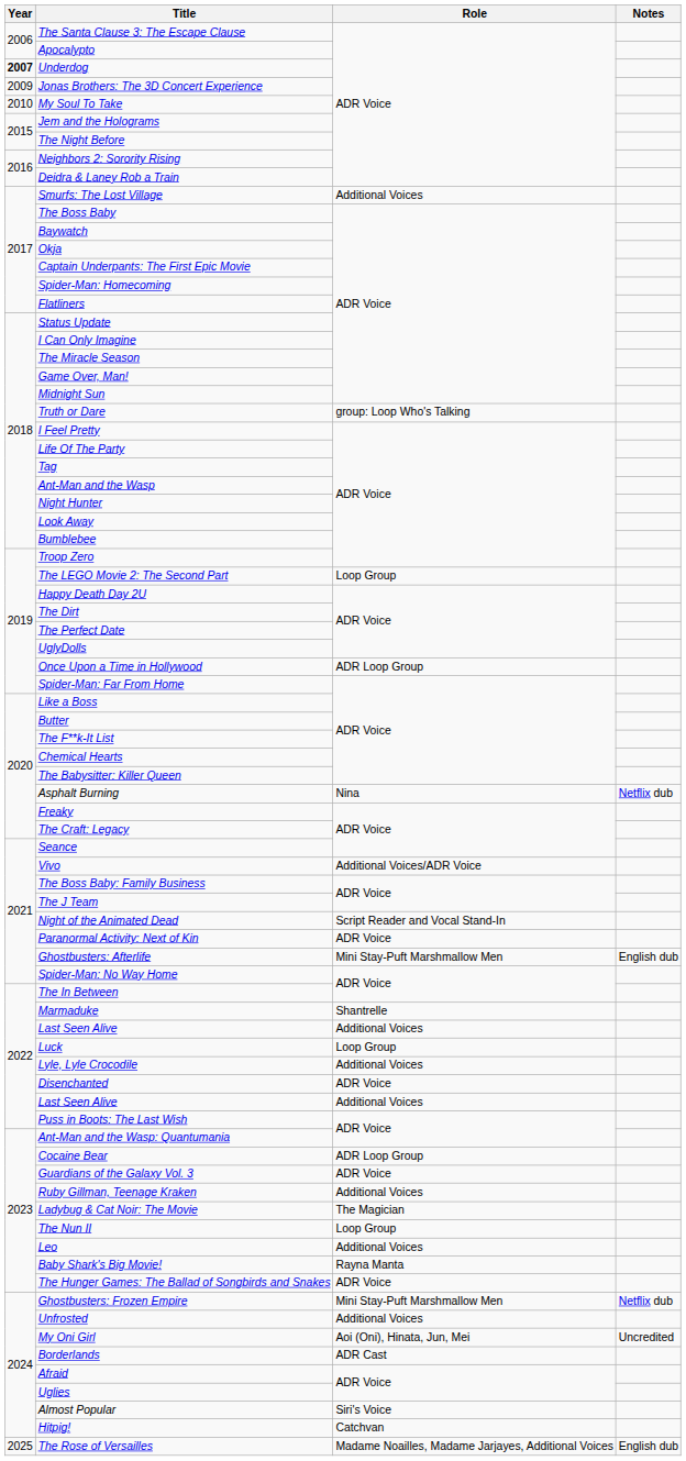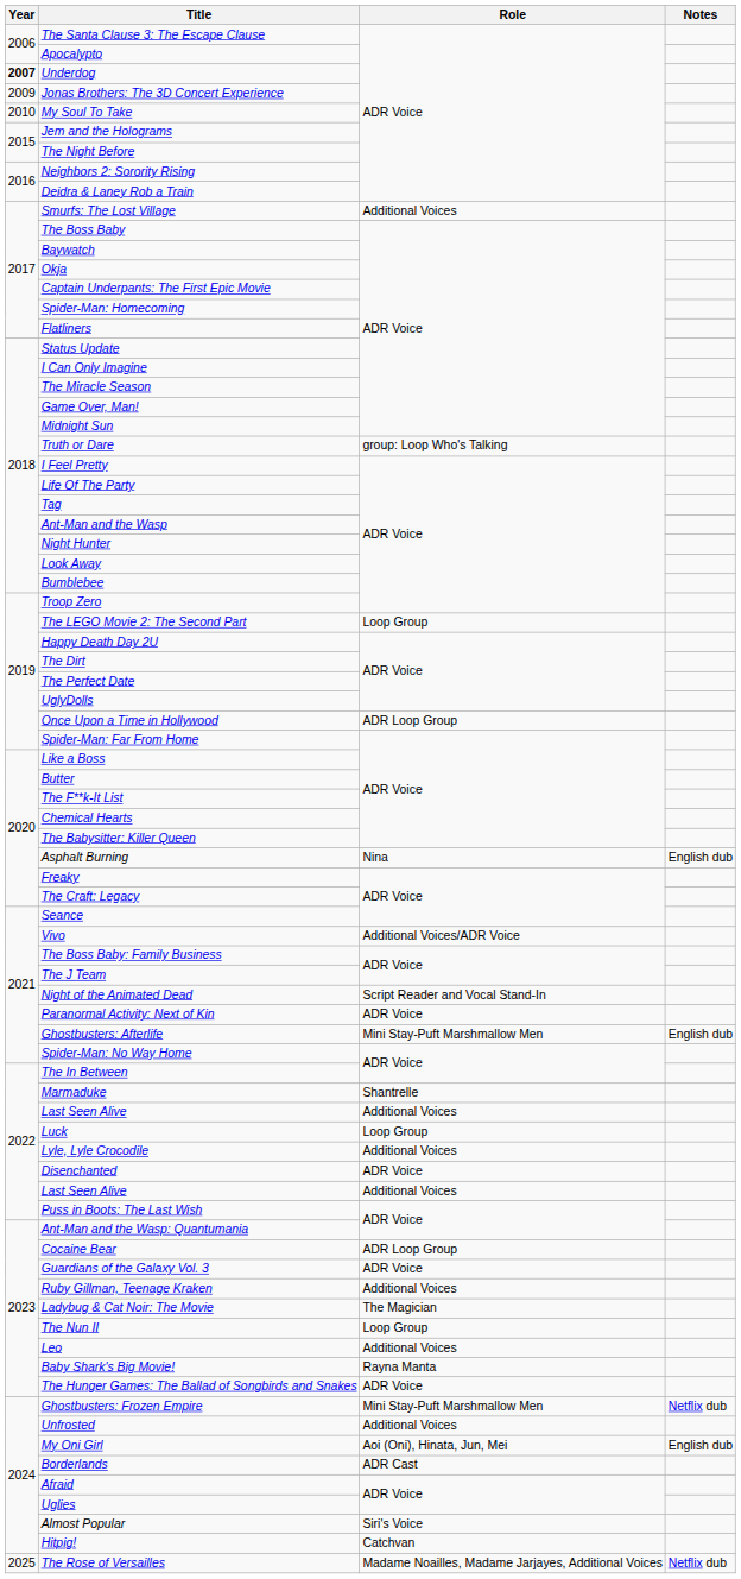 <table class="wikitable sortable">
 <tr>
 <th>Year</th>
 <th>Title</th>
 <th>Role</th>
 <th class="unsortable">Notes</th>
 </tr>
 <tr>
 <td rowspan="2">2006</td>
 <td><em><a href='#'>The Santa Clause 3: The Escape Clause</a></em></td>
 <td rowspan="9">ADR Voice</td>
 <td></td>
 </tr>
 <tr>
 <td><em><a href='#'>Apocalypto</a></em></td>
 <td></td>
 </tr>
 <tr>
 <td><strong>2007</strong></td>
 <td><em><a href='#'>Underdog</a></em></td>
 <td></td>
 </tr>
 <tr>
 <td>2009</td>
 <td><em><a href='#'>Jonas Brothers: The 3D Concert Experience</a></em></td>
 <td></td>
 </tr>
 <tr>
 <td>2010</td>
 <td><em><a href='#'>My Soul To Take</a></em></td>
 <td></td>
 </tr>
 <tr>
 <td rowspan="2">2015</td>
 <td><em><a href='#'>Jem and the Holograms</a></em></td>
 <td></td>
 </tr>
 <tr>
 <td><em><a href='#'>The Night Before</a></em></td>
 <td></td>
 </tr>
 <tr>
 <td rowspan="2">2016</td>
 <td><em><a href='#'>Neighbors 2: Sorority Rising</a></em></td>
 <td></td>
 </tr>
 <tr>
 <td><em><a href='#'>Deidra & Laney Rob a Train</a></em></td>
 <td></td>
 </tr>
 <tr>
 <td rowspan="7">2017</td>
 <td><em><a href='#'>Smurfs: The Lost Village</a></em></td>
 <td>Additional Voices</td>
 <td></td>
 </tr>
 <tr>
 <td><em><a href='#'>The Boss Baby</a></em></td>
 <td rowspan="11">ADR Voice</td>
 <td></td>
 </tr>
 <tr>
 <td><em><a href='#'>Baywatch</a></em></td>
 <td></td>
 </tr>
 <tr>
 <td><em><a href='#'>Okja</a></em></td>
 <td></td>
 </tr>
 <tr>
 <td><em><a href='#'>Captain Underpants: The First Epic Movie</a></em></td>
 <td></td>
 </tr>
 <tr>
 <td><em><a href='#'>Spider-Man: Homecoming</a></em></td>
 <td></td>
 </tr>
 <tr>
 <td><em><a href='#'>Flatliners</a></em></td>
 <td></td>
 </tr>
 <tr>
 <td rowspan="13">2018</td>
 <td><em><a href='#'>Status Update</a></em></td>
 <td></td>
 </tr>
 <tr>
 <td><em><a href='#'>I Can Only Imagine</a></em></td>
 <td></td>
 </tr>
 <tr>
 <td><em><a href='#'>The Miracle Season</a></em></td>
 <td></td>
 </tr>
 <tr>
 <td><em><a href='#'>Game Over, Man!</a></em></td>
 <td></td>
 </tr>
 <tr>
 <td><em><a href='#'>Midnight Sun</a></em></td>
 <td></td>
 </tr>
 <tr>
 <td><em><a href='#'>Truth or Dare</a></em></td>
 <td>group: Loop Who's Talking</td>
 <td></td>
 </tr>
 <tr>
 <td><em><a href='#'>I Feel Pretty</a></em></td>
 <td rowspan="8">ADR Voice</td>
 <td></td>
 </tr>
 <tr>
 <td><em><a href='#'>Life Of The Party</a></em></td>
 <td></td>
 </tr>
 <tr>
 <td><em><a href='#'>Tag</a></em></td>
 <td></td>
 </tr>
 <tr>
 <td><em><a href='#'>Ant-Man and the Wasp</a></em></td>
 <td></td>
 </tr>
 <tr>
 <td><em><a href='#'>Night Hunter</a></em></td>
 <td></td>
 </tr>
 <tr>
 <td><em><a href='#'>Look Away</a></em></td>
 <td></td>
 </tr>
 <tr>
 <td><em><a href='#'>Bumblebee</a></em></td>
 <td></td>
 </tr>
 <tr>
 <td rowspan="8">2019</td>
 <td><em><a href='#'>Troop Zero</a></em></td>
 <td></td>
 </tr>
 <tr>
 <td><em><a href='#'>The LEGO Movie 2: The Second Part</a></em></td>
 <td>Loop Group</td>
 <td></td>
 </tr>
 <tr>
 <td><em><a href='#'>Happy Death Day 2U</a></em></td>
 <td rowspan="4">ADR Voice</td>
 <td></td>
 </tr>
 <tr>
 <td><em><a href='#'>The Dirt</a></em></td>
 <td></td>
 </tr>
 <tr>
 <td><em><a href='#'>The Perfect Date</a></em></td>
 <td></td>
 </tr>
 <tr>
 <td><em><a href='#'>UglyDolls</a></em></td>
 <td></td>
 </tr>
 <tr>
 <td><em><a href='#'>Once Upon a Time in Hollywood</a></em></td>
 <td>ADR Loop Group</td>
 <td></td>
 </tr>
 <tr>
 <td><em><a href='#'>Spider-Man: Far From Home</a></em></td>
 <td rowspan="6">ADR Voice</td>
 <td></td>
 </tr>
 <tr>
 <td rowspan="8">2020</td>
 <td><em><a href='#'>Like a Boss</a></em></td>
 <td></td>
 </tr>
 <tr>
 <td><em><a href='#'>Butter</a></em></td>
 <td></td>
 </tr>
 <tr>
 <td><em><a href='#'>The F**k-It List</a></em></td>
 <td></td>
 </tr>
 <tr>
 <td><em><a href='#'>Chemical Hearts</a></em></td>
 <td></td>
 </tr>
 <tr>
 <td><em><a href='#'>The Babysitter: Killer Queen</a></em></td>
 <td></td>
 </tr>
 <tr>
 <td><em>Asphalt Burning</em></td>
 <td>Nina</td>
-<td><a href='#'>Netflix</a> dub</td>
+<td>English dub</td>
 </tr>
 <tr>
 <td><em><a href='#'>Freaky</a></em></td>
 <td rowspan="3">ADR Voice</td>
 <td></td>
 </tr>
 <tr>
 <td><em><a href='#'>The Craft: Legacy</a></em></td>
 <td></td>
 </tr>
 <tr>
 <td rowspan="8">2021</td>
 <td><em><a href='#'>Seance</a></em></td>
 <td></td>
 </tr>
 <tr>
 <td><em><a href='#'>Vivo</a></em></td>
 <td>Additional Voices/ADR Voice</td>
 <td></td>
 </tr>
 <tr>
 <td><em><a href='#'>The Boss Baby: Family Business</a></em></td>
 <td rowspan="2">ADR Voice</td>
 <td></td>
 </tr>
 <tr>
 <td><em><a href='#'>The J Team</a></em></td>
 <td></td>
 </tr>
 <tr>
 <td><em><a href='#'>Night of the Animated Dead</a></em></td>
 <td>Script Reader and Vocal Stand-In</td>
 <td></td>
 </tr>
 <tr>
 <td><em><a href='#'>Paranormal Activity: Next of Kin</a></em></td>
 <td>ADR Voice</td>
 <td></td>
 </tr>
 <tr>
 <td><em><a href='#'>Ghostbusters: Afterlife</a></em></td>
 <td>Mini Stay-Puft Marshmallow Men</td>
 <td>English dub</td>
 </tr>
 <tr>
 <td><em><a href='#'>Spider-Man: No Way Home</a></em></td>
 <td rowspan="2">ADR Voice</td>
 <td></td>
 </tr>
 <tr>
 <td rowspan="8">2022</td>
 <td><em><a href='#'>The In Between</a></em></td>
 <td></td>
 </tr>
 <tr>
 <td><em><a href='#'>Marmaduke</a></em></td>
 <td>Shantrelle</td>
 <td></td>
 </tr>
 <tr>
 <td><em><a href='#'>Last Seen Alive</a></em></td>
 <td>Additional Voices</td>
 <td></td>
 </tr>
 <tr>
 <td><em><a href='#'>Luck</a></em></td>
 <td>Loop Group</td>
 <td></td>
 </tr>
 <tr>
 <td><em><a href='#'>Lyle, Lyle Crocodile</a></em></td>
 <td>Additional Voices</td>
 <td></td>
 </tr>
 <tr>
 <td><em><a href='#'>Disenchanted</a></em></td>
 <td>ADR Voice</td>
 <td></td>
 </tr>
 <tr>
 <td><em><a href='#'>Last Seen Alive</a></em></td>
 <td>Additional Voices</td>
 <td></td>
 </tr>
 <tr>
 <td><em><a href='#'>Puss in Boots: The Last Wish</a></em></td>
 <td rowspan="2">ADR Voice</td>
 <td></td>
 </tr>
 <tr>
 <td rowspan="9">2023</td>
 <td><em><a href='#'>Ant-Man and the Wasp: Quantumania</a></em></td>
 <td></td>
 </tr>
 <tr>
 <td><em><a href='#'>Cocaine Bear</a></em></td>
 <td>ADR Loop Group</td>
 <td></td>
 </tr>
 <tr>
 <td><em><a href='#'>Guardians of the Galaxy Vol. 3</a></em></td>
 <td>ADR Voice</td>
 <td></td>
 </tr>
 <tr>
 <td><em><a href='#'>Ruby Gillman, Teenage Kraken</a></em></td>
 <td>Additional Voices</td>
 <td></td>
 </tr>
 <tr>
 <td><em><a href='#'>Ladybug & Cat Noir: The Movie</a></em></td>
 <td>The Magician</td>
 <td></td>
 </tr>
 <tr>
 <td><em><a href='#'>The Nun II</a></em></td>
 <td>Loop Group</td>
 <td></td>
 </tr>
 <tr>
 <td><em><a href='#'> Leo</a></em></td>
 <td>Additional Voices</td>
 <td></td>
 </tr>
 <tr>
 <td><em><a href='#'>Baby Shark's Big Movie!</a></em></td>
 <td>Rayna Manta</td>
 <td></td>
 </tr>
 <tr>
 <td><em><a href='#'>The Hunger Games: The Ballad of Songbirds and Snakes</a></em></td>
 <td>ADR Voice</td>
 <td></td>
 </tr>
 <tr>
 <td rowspan="8">2024</td>
 <td><em><a href='#'>Ghostbusters: Frozen Empire</a></em></td>
 <td>Mini Stay-Puft Marshmallow Men</td>
 <td><a href='#'>Netflix</a> dub</td>
 </tr>
 <tr>
 <td><em><a href='#'>Unfrosted</a></em></td>
 <td>Additional Voices</td>
 <td></td>
 </tr>
 <tr>
 <td><em><a href='#'>My Oni Girl</a></em></td>
 <td>Aoi (Oni), Hinata, Jun, Mei</td>
-<td>Uncredited </td>
+<td>English dub</td>
 </tr>
 <tr>
 <td><em><a href='#'>Borderlands</a></em></td>
 <td>ADR Cast</td>
 <td></td>
 </tr>
 <tr>
 <td><em><a href='#'>Afraid</a></em></td>
 <td rowspan="2">ADR Voice</td>
 <td></td>
 </tr>
 <tr>
 <td><em><a href='#'>Uglies</a></em></td>
 <td></td>
 </tr>
 <tr>
 <td><em>Almost Popular</em></td>
 <td>Siri's Voice</td>
 <td></td>
 </tr>
 <tr>
 <td><em><a href='#'>Hitpig!</a></em></td>
 <td>Catchvan</td>
 <td></td>
 </tr>
 <tr>
 <td>2025</td>
 <td><em><a href='#'>The Rose of Versailles</a></em></td>
 <td>Madame Noailles, Madame Jarjayes, Additional Voices</td>
-<td>English dub</td>
+<td><a href='#'>Netflix</a> dub</td>
 </tr>
 </table>
